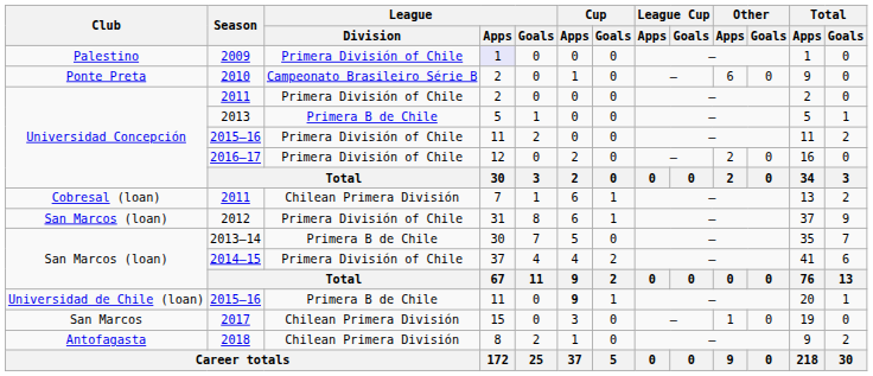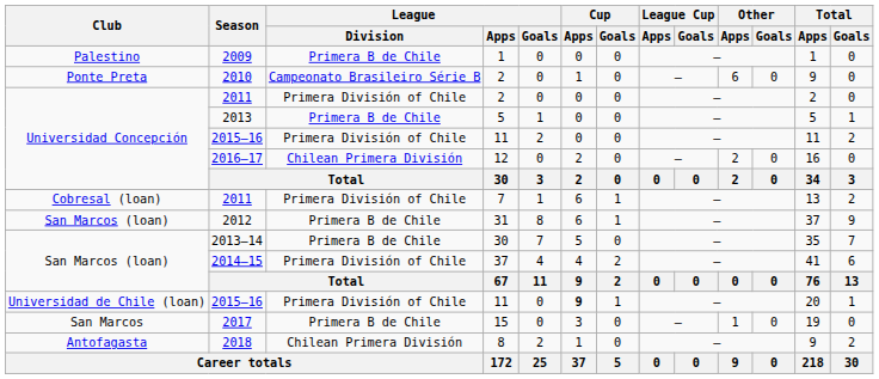 <table class="wikitable" style="font-size:90%; text-align: center">
 <tr>
 <th rowspan=2>Club</th>
 <th rowspan=2>Season</th>
 <th colspan=3>League</th>
 <th colspan=2>Cup</th>
 <th colspan=2>League Cup</th>
 <th colspan=2>Other</th>
 <th colspan=2>Total</th>
 </tr>
 <tr>
 <th>Division</th>
 <th>Apps</th>
 <th>Goals</th>
 <th>Apps</th>
 <th>Goals</th>
 <th>Apps</th>
 <th>Goals</th>
 <th>Apps</th>
 <th>Goals</th>
 <th>Apps</th>
 <th>Goals</th>
 </tr>
 <tr>
 <td><a href='#'>Palestino</a></td>
 <td><a href='#'>2009</a></td>
-<td><a href='#'>Primera División of Chile</a></td>
-<td style="background: lavender;">1</td>
+<td><a href='#'>Primera B de Chile</a></td>
+<td>1</td>
 <td>0</td>
 <td>0</td>
 <td>0</td>
 <td colspan=4>—</td>
 <td>1</td>
 <td>0</td>
 </tr>
 <tr>
 <td><a href='#'>Ponte Preta</a></td>
 <td><a href='#'>2010</a></td>
 <td><a href='#'>Campeonato Brasileiro Série B</a></td>
 <td>2</td>
 <td>0</td>
 <td>1</td>
 <td>0</td>
 <td colspan=2>—</td>
 <td>6</td>
 <td>0</td>
 <td>9</td>
 <td>0</td>
 </tr>
 <tr>
 <td rowspan=5><a href='#'>Universidad Concepción</a></td>
 <td><a href='#'>2011</a></td>
 <td>Primera División of Chile</td>
 <td>2</td>
 <td>0</td>
 <td>0</td>
 <td>0</td>
 <td colspan=4>—</td>
 <td>2</td>
 <td>0</td>
 </tr>
 <tr>
 <td>2013</td>
 <td><a href='#'>Primera B de Chile</a></td>
 <td>5</td>
 <td>1</td>
 <td>0</td>
 <td>0</td>
 <td colspan=4>—</td>
 <td>5</td>
 <td>1</td>
 </tr>
 <tr>
 <td><a href='#'>2015–16</a></td>
 <td>Primera División of Chile</td>
 <td>11</td>
 <td>2</td>
 <td>0</td>
 <td>0</td>
 <td colspan=4>—</td>
 <td>11</td>
 <td>2</td>
 </tr>
 <tr>
 <td><a href='#'>2016–17</a></td>
-<td>Primera División of Chile</td>
+<td><a href='#'>Chilean Primera División</a></td>
 <td>12</td>
 <td>0</td>
 <td>2</td>
 <td>0</td>
 <td colspan=2>—</td>
 <td>2</td>
 <td>0</td>
 <td>16</td>
 <td>0</td>
 </tr>
 <tr>
 <th colspan=2>Total</th>
 <th>30</th>
 <th>3</th>
 <th>2</th>
 <th>0</th>
 <th>0</th>
 <th>0</th>
 <th>2</th>
 <th>0</th>
 <th>34</th>
 <th>3</th>
 </tr>
 <tr>
 <td><a href='#'>Cobresal</a> (loan)</td>
 <td><a href='#'>2011</a></td>
-<td>Chilean Primera División</td>
+<td>Primera División of Chile</td>
 <td>7</td>
 <td>1</td>
 <td>6</td>
 <td>1</td>
 <td colspan=4>—</td>
 <td>13</td>
 <td>2</td>
 </tr>
 <tr>
 <td><a href='#'>San Marcos</a> (loan)</td>
 <td>2012</td>
-<td>Primera División of Chile</td>
+<td>Primera B de Chile</td>
 <td>31</td>
 <td>8</td>
 <td>6</td>
 <td>1</td>
 <td colspan=4>—</td>
 <td>37</td>
 <td>9</td>
 </tr>
 <tr>
 <td rowspan=3>San Marcos (loan)</td>
 <td>2013–14</td>
 <td>Primera B de Chile</td>
 <td>30</td>
 <td>7</td>
 <td>5</td>
 <td>0</td>
 <td colspan=4>—</td>
 <td>35</td>
 <td>7</td>
 </tr>
 <tr>
 <td><a href='#'>2014–15</a></td>
 <td>Primera División of Chile</td>
 <td>37</td>
 <td>4</td>
 <td>4</td>
 <td>2</td>
 <td colspan=4>—</td>
 <td>41</td>
 <td>6</td>
 </tr>
 <tr>
 <th colspan=2>Total</th>
 <th>67</th>
 <th>11</th>
 <th>9</th>
 <th>2</th>
 <th>0</th>
 <th>0</th>
 <th>0</th>
 <th>0</th>
 <th>76</th>
 <th>13</th>
 </tr>
 <tr>
 <td><a href='#'>Universidad de Chile</a> (loan)</td>
 <td><a href='#'>2015–16</a></td>
-<td>Primera B de Chile</td>
+<td>Primera División of Chile</td>
 <td>11</td>
 <td>0</td>
 <td><strong>9</strong></td>
 <td>1</td>
 <td colspan=4>—</td>
 <td>20</td>
 <td>1</td>
 </tr>
 <tr>
 <td>San Marcos</td>
 <td><a href='#'>2017</a></td>
-<td>Chilean Primera División</td>
+<td>Primera B de Chile</td>
 <td>15</td>
 <td>0</td>
 <td>3</td>
 <td>0</td>
 <td colspan=2>—</td>
 <td>1</td>
 <td>0</td>
 <td>19</td>
 <td>0</td>
 </tr>
 <tr>
 <td><a href='#'>Antofagasta</a></td>
 <td><a href='#'>2018</a></td>
 <td>Chilean Primera División</td>
 <td>8</td>
 <td>2</td>
 <td>1</td>
 <td>0</td>
 <td colspan=4>—</td>
 <td>9</td>
 <td>2</td>
 </tr>
 <tr>
 <th colspan=3>Career totals</th>
 <th>172</th>
 <th>25</th>
 <th>37</th>
 <th>5</th>
 <th>0</th>
 <th>0</th>
 <th>9</th>
 <th>0</th>
 <th>218</th>
 <th>30</th>
 </tr>
 </table>
